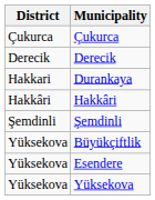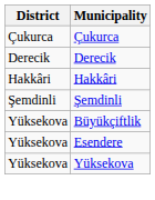 <table class="sortable wikitable">
 <tr>
 <th>District</th>
 <th>Municipality</th>
 </tr>
 <tr>
 <td>Çukurca</td>
 <td><a href='#'>Çukurca</a></td>
 </tr>
 <tr>
 <td>Derecik</td>
 <td><a href='#'>Derecik</a></td>
-</tr>
-<tr>
-<td>Hakkari</td>
-<td><a href='#'>Durankaya</a></td>
 </tr>
 <tr>
 <td>Hakkâri</td>
 <td><a href='#'>Hakkâri</a></td>
 </tr>
 <tr>
 <td>Şemdinli</td>
 <td><a href='#'>Şemdinli</a></td>
 </tr>
 <tr>
 <td>Yüksekova</td>
 <td><a href='#'>Büyükçiftlik</a></td>
 </tr>
 <tr>
 <td>Yüksekova</td>
 <td><a href='#'>Esendere</a></td>
 </tr>
 <tr>
 <td>Yüksekova</td>
 <td><a href='#'>Yüksekova</a></td>
 </tr>
 </table>
